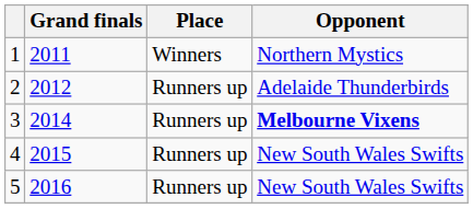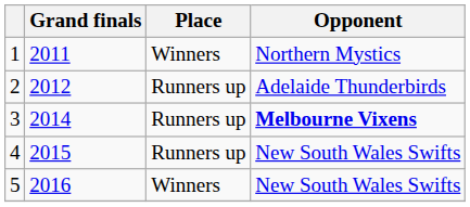 <table class="wikitable collapsible">
 <tr>
 <th></th>
 <th>Grand finals</th>
 <th>Place</th>
 <th>Opponent</th>
 </tr>
 <tr>
 <td>1</td>
 <td><a href='#'>2011</a></td>
 <td>Winners</td>
 <td><a href='#'>Northern Mystics</a></td>
 </tr>
 <tr>
 <td>2</td>
 <td><a href='#'>2012</a></td>
 <td>Runners up</td>
 <td><a href='#'>Adelaide Thunderbirds</a></td>
 </tr>
 <tr>
 <td>3</td>
 <td><a href='#'>2014</a></td>
 <td>Runners up</td>
 <td><strong><a href='#'>Melbourne Vixens</a></strong></td>
 </tr>
 <tr>
 <td>4</td>
 <td><a href='#'>2015</a></td>
 <td>Runners up</td>
 <td><a href='#'>New South Wales Swifts</a></td>
 </tr>
 <tr>
 <td>5</td>
 <td><a href='#'>2016</a></td>
-<td>Runners up</td>
+<td>Winners</td>
 <td><a href='#'>New South Wales Swifts</a></td>
 </tr>
 <tr>
 </tr>
 </table>
